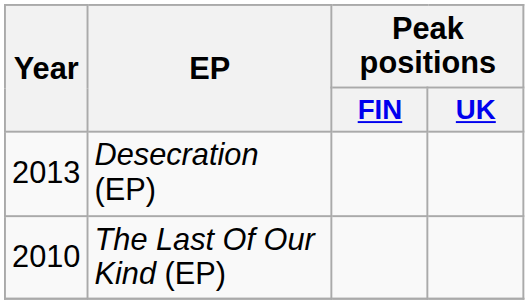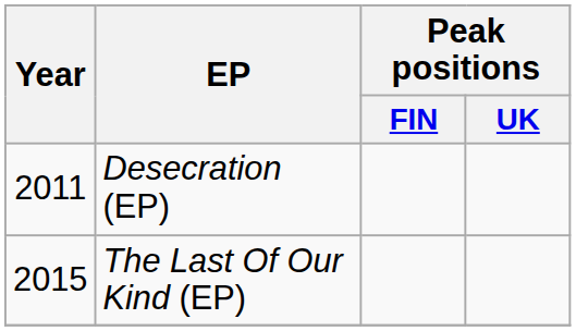 <table class="wikitable">
 <tr>
 <th align="center" rowspan="2" width="10">Year</th>
 <th align="center" rowspan="2" width="120">EP</th>
 <th align="center" colspan="2" width="20">Peak positions</th>
 </tr>
 <tr>
 <th scope="col" style="width:3em;font-size:90%;"><a href='#'>FIN</a><br></th>
 <th scope="col" style="width:3em;font-size:90%;"><a href='#'>UK</a><br></th>
 </tr>
 <tr>
-<td style="text-align:center;">2013</td>
+<td style="text-align:center;">2011</td>
 <td><em>Desecration</em> (EP)</td>
 <td style="text-align:center;"></td>
 <td style="text-align:center;"></td>
 </tr>
 <tr>
-<td style="text-align:center;">2010</td>
+<td style="text-align:center;">2015</td>
 <td><em>The Last Of Our Kind</em> (EP)</td>
 <td style="text-align:center;"></td>
 <td style="text-align:center;"></td>
 </tr>
 <tr>
 </tr>
 </table>
